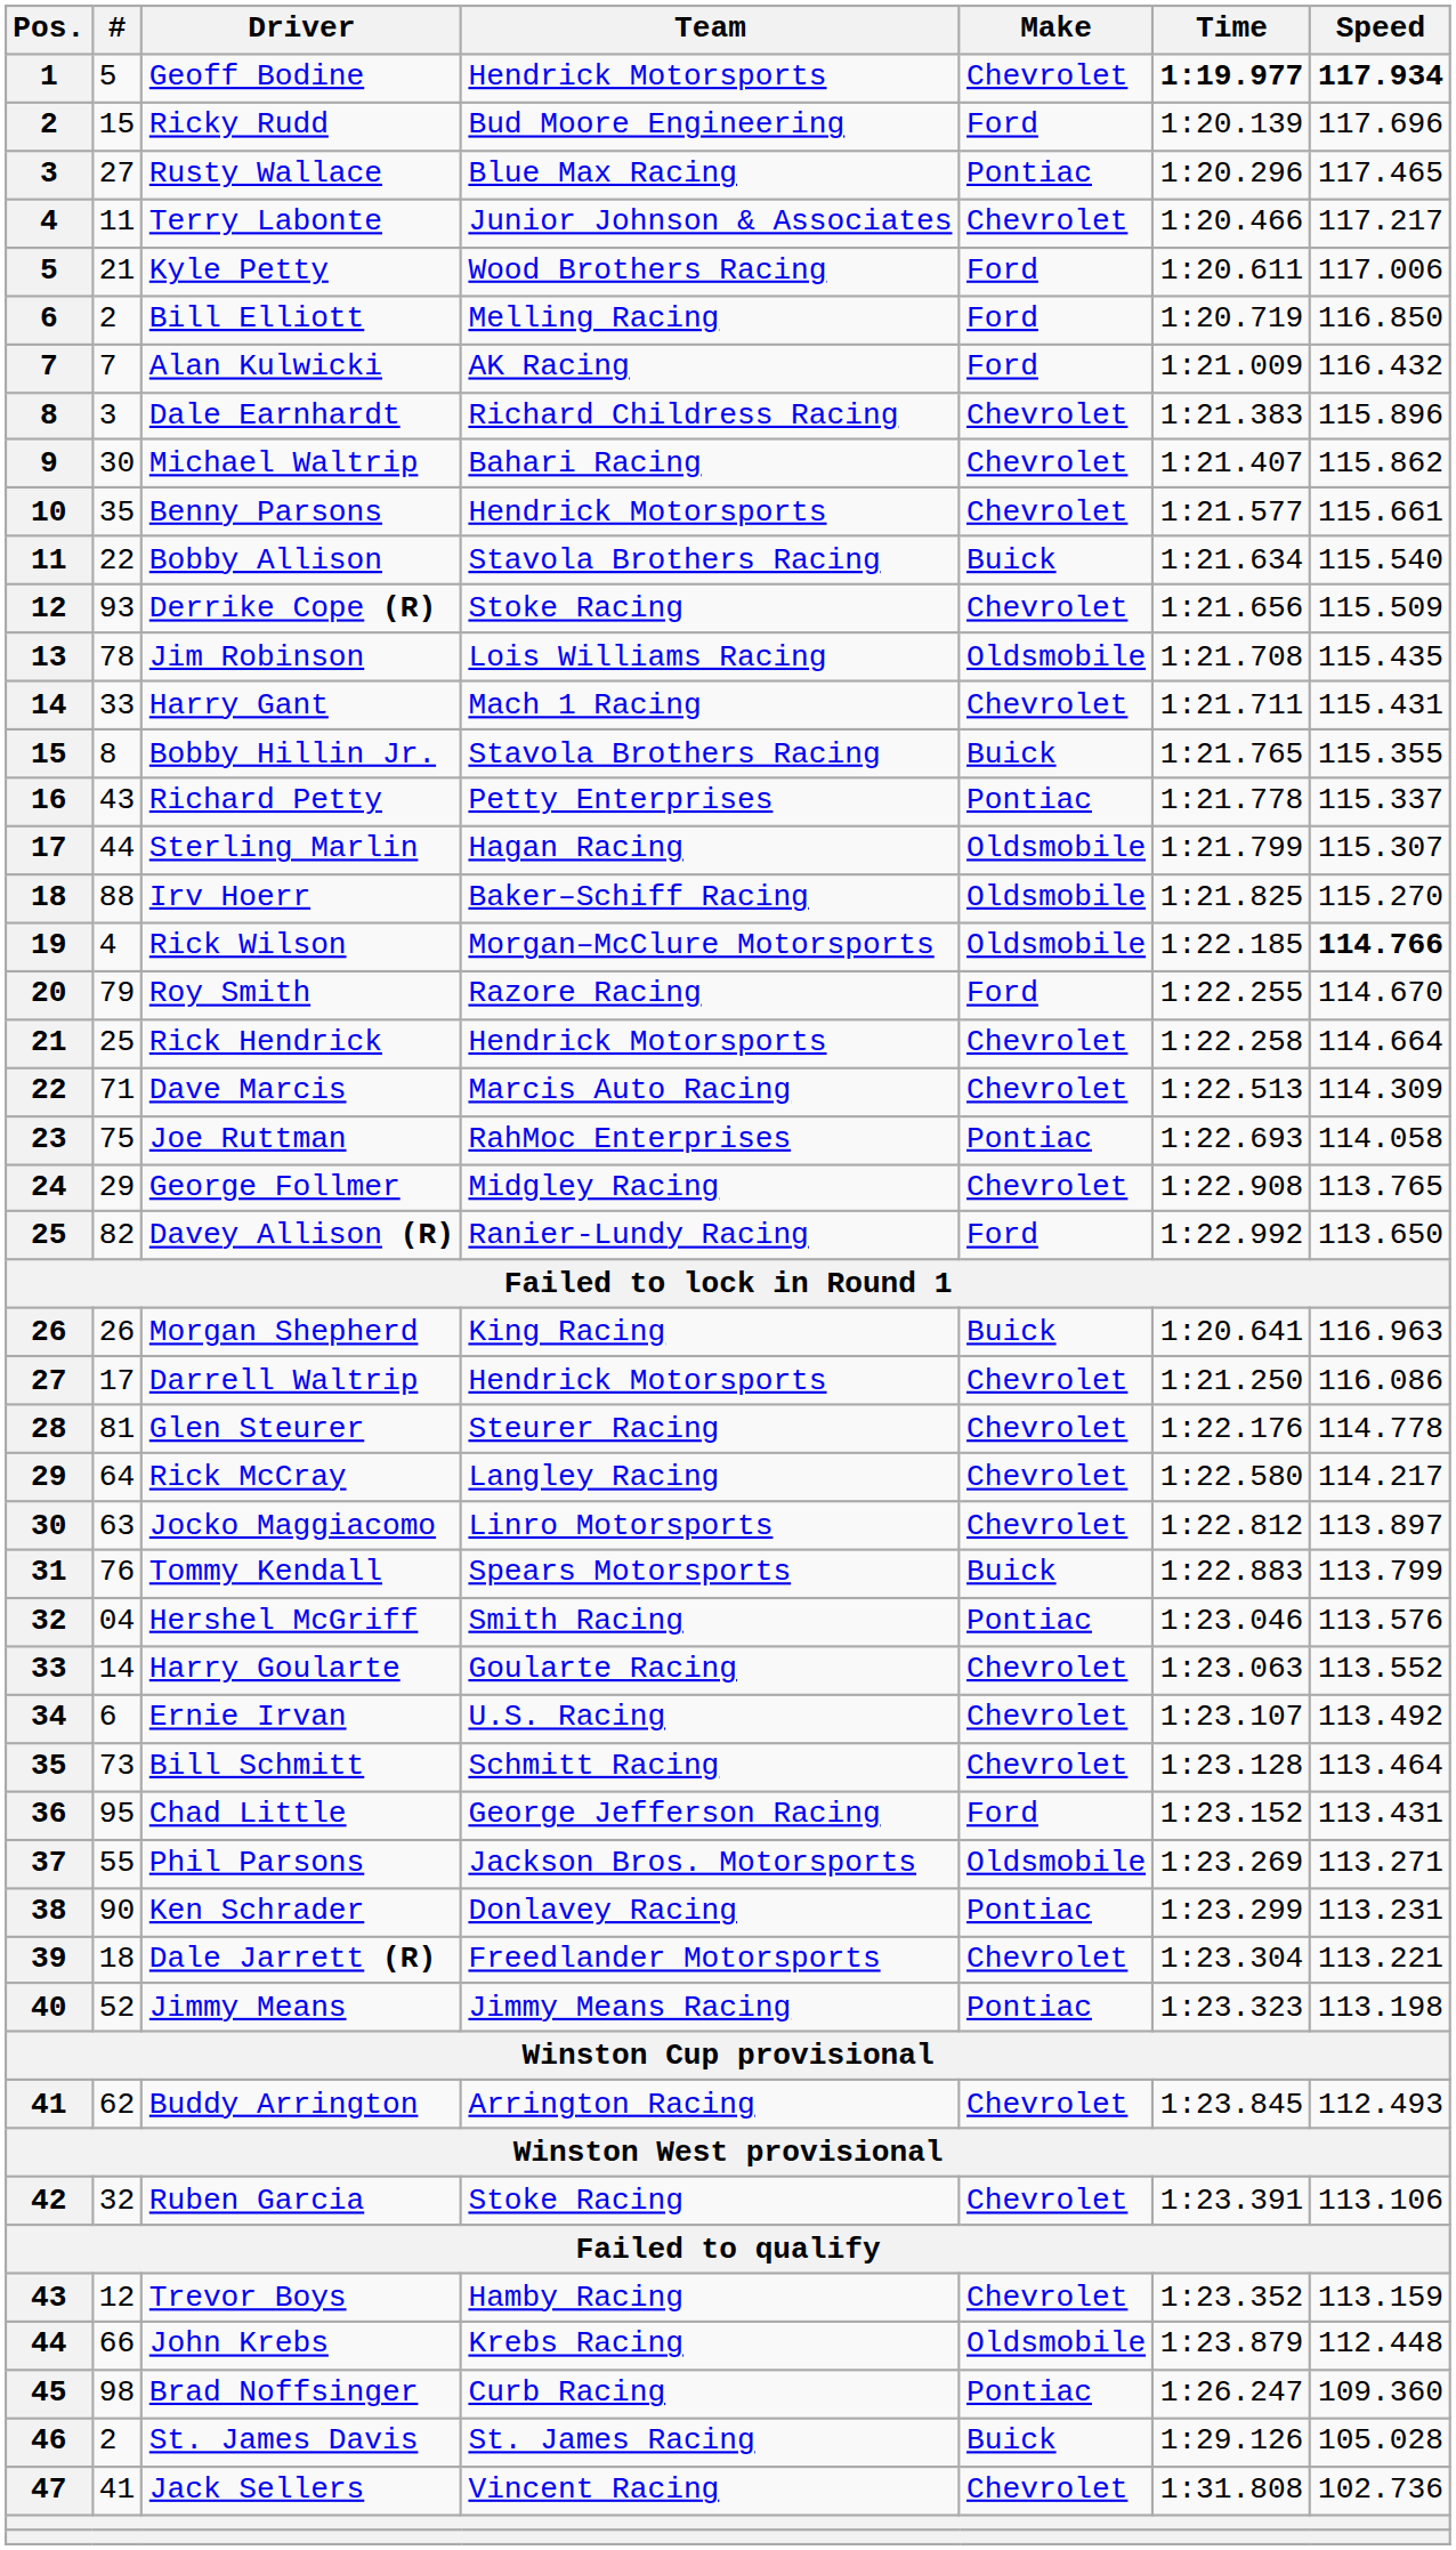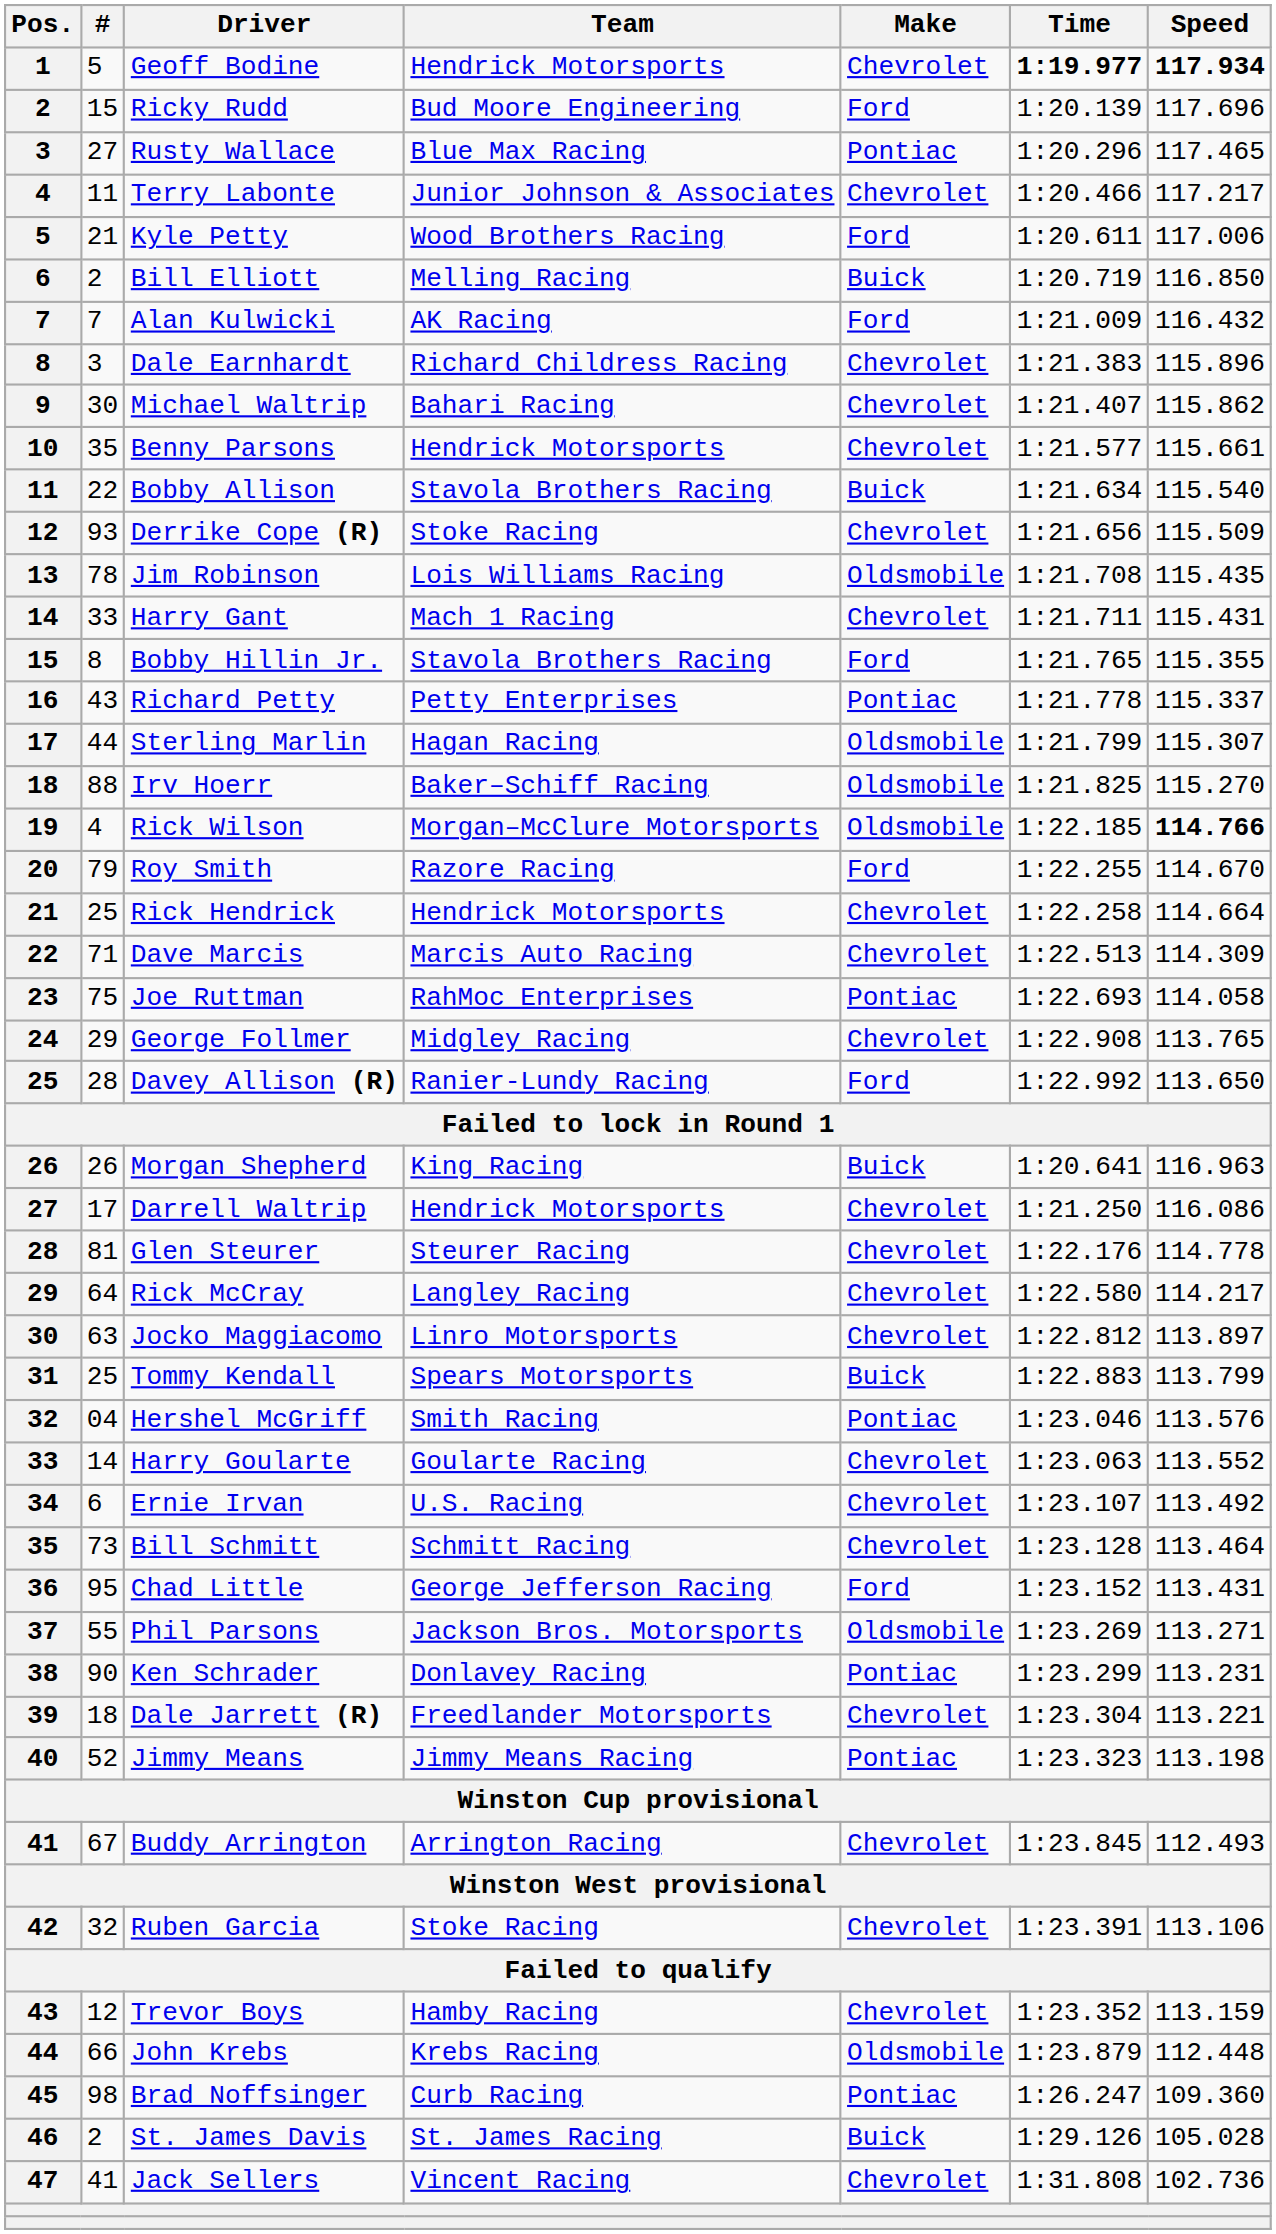 <table class="wikitable" style="font-size:95%">
 <tr>
 <th>Pos.</th>
 <th>#</th>
 <th>Driver</th>
 <th>Team</th>
 <th>Make</th>
 <th>Time</th>
 <th>Speed</th>
 </tr>
 <tr>
 <th>1</th>
 <td>5</td>
 <td><a href='#'>Geoff Bodine</a></td>
 <td><a href='#'>Hendrick Motorsports</a></td>
 <td><a href='#'>Chevrolet</a></td>
 <td><strong>1:19.977</strong></td>
 <td><strong>117.934</strong></td>
 </tr>
 <tr>
 <th>2</th>
 <td>15</td>
 <td><a href='#'>Ricky Rudd</a></td>
 <td><a href='#'>Bud Moore Engineering</a></td>
 <td><a href='#'>Ford</a></td>
 <td>1:20.139</td>
 <td>117.696</td>
 </tr>
 <tr>
 <th>3</th>
 <td>27</td>
 <td><a href='#'>Rusty Wallace</a></td>
 <td><a href='#'>Blue Max Racing</a></td>
 <td><a href='#'>Pontiac</a></td>
 <td>1:20.296</td>
 <td>117.465</td>
 </tr>
 <tr>
 <th>4</th>
 <td>11</td>
 <td><a href='#'>Terry Labonte</a></td>
 <td><a href='#'>Junior Johnson & Associates</a></td>
 <td><a href='#'>Chevrolet</a></td>
 <td>1:20.466</td>
 <td>117.217</td>
 </tr>
 <tr>
 <th>5</th>
 <td>21</td>
 <td><a href='#'>Kyle Petty</a></td>
 <td><a href='#'>Wood Brothers Racing</a></td>
 <td><a href='#'>Ford</a></td>
 <td>1:20.611</td>
 <td>117.006</td>
 </tr>
 <tr>
 <th>6</th>
 <td>2</td>
 <td><a href='#'>Bill Elliott</a></td>
 <td><a href='#'>Melling Racing</a></td>
-<td><a href='#'>Ford</a></td>
+<td><a href='#'>Buick</a></td>
 <td>1:20.719</td>
 <td>116.850</td>
 </tr>
 <tr>
 <th>7</th>
 <td>7</td>
 <td><a href='#'>Alan Kulwicki</a></td>
 <td><a href='#'>AK Racing</a></td>
 <td><a href='#'>Ford</a></td>
 <td>1:21.009</td>
 <td>116.432</td>
 </tr>
 <tr>
 <th>8</th>
 <td>3</td>
 <td><a href='#'>Dale Earnhardt</a></td>
 <td><a href='#'>Richard Childress Racing</a></td>
 <td><a href='#'>Chevrolet</a></td>
 <td>1:21.383</td>
 <td>115.896</td>
 </tr>
 <tr>
 <th>9</th>
 <td>30</td>
 <td><a href='#'>Michael Waltrip</a></td>
 <td><a href='#'>Bahari Racing</a></td>
 <td><a href='#'>Chevrolet</a></td>
 <td>1:21.407</td>
 <td>115.862</td>
 </tr>
 <tr>
 <th>10</th>
 <td>35</td>
 <td><a href='#'>Benny Parsons</a></td>
 <td><a href='#'>Hendrick Motorsports</a></td>
 <td><a href='#'>Chevrolet</a></td>
 <td>1:21.577</td>
 <td>115.661</td>
 </tr>
 <tr>
 <th>11</th>
 <td>22</td>
 <td><a href='#'>Bobby Allison</a></td>
 <td><a href='#'>Stavola Brothers Racing</a></td>
 <td><a href='#'>Buick</a></td>
 <td>1:21.634</td>
 <td>115.540</td>
 </tr>
 <tr>
 <th>12</th>
 <td>93</td>
 <td><a href='#'>Derrike Cope</a> <strong>(R)</strong></td>
 <td><a href='#'>Stoke Racing</a></td>
 <td><a href='#'>Chevrolet</a></td>
 <td>1:21.656</td>
 <td>115.509</td>
 </tr>
 <tr>
 <th>13</th>
 <td>78</td>
 <td><a href='#'>Jim Robinson</a></td>
 <td><a href='#'>Lois Williams Racing</a></td>
 <td><a href='#'>Oldsmobile</a></td>
 <td>1:21.708</td>
 <td>115.435</td>
 </tr>
 <tr>
 <th>14</th>
 <td>33</td>
 <td><a href='#'>Harry Gant</a></td>
 <td><a href='#'>Mach 1 Racing</a></td>
 <td><a href='#'>Chevrolet</a></td>
 <td>1:21.711</td>
 <td>115.431</td>
 </tr>
 <tr>
 <th>15</th>
 <td>8</td>
 <td><a href='#'>Bobby Hillin Jr.</a></td>
 <td><a href='#'>Stavola Brothers Racing</a></td>
-<td><a href='#'>Buick</a></td>
+<td><a href='#'>Ford</a></td>
 <td>1:21.765</td>
 <td>115.355</td>
 </tr>
 <tr>
 <th>16</th>
 <td>43</td>
 <td><a href='#'>Richard Petty</a></td>
 <td><a href='#'>Petty Enterprises</a></td>
 <td><a href='#'>Pontiac</a></td>
 <td>1:21.778</td>
 <td>115.337</td>
 </tr>
 <tr>
 <th>17</th>
 <td>44</td>
 <td><a href='#'>Sterling Marlin</a></td>
 <td><a href='#'>Hagan Racing</a></td>
 <td><a href='#'>Oldsmobile</a></td>
 <td>1:21.799</td>
 <td>115.307</td>
 </tr>
 <tr>
 <th>18</th>
 <td>88</td>
 <td><a href='#'>Irv Hoerr</a></td>
 <td><a href='#'>Baker–Schiff Racing</a></td>
 <td><a href='#'>Oldsmobile</a></td>
 <td>1:21.825</td>
 <td>115.270</td>
 </tr>
 <tr>
 <th>19</th>
 <td>4</td>
 <td><a href='#'>Rick Wilson</a></td>
 <td><a href='#'>Morgan–McClure Motorsports</a></td>
 <td><a href='#'>Oldsmobile</a></td>
 <td>1:22.185</td>
 <td><strong>114.766</strong></td>
 </tr>
 <tr>
 <th>20</th>
 <td>79</td>
 <td><a href='#'>Roy Smith</a></td>
 <td><a href='#'>Razore Racing</a></td>
 <td><a href='#'>Ford</a></td>
 <td>1:22.255</td>
 <td>114.670</td>
 </tr>
 <tr>
 <th>21</th>
 <td>25</td>
 <td><a href='#'>Rick Hendrick</a></td>
 <td><a href='#'>Hendrick Motorsports</a></td>
 <td><a href='#'>Chevrolet</a></td>
 <td>1:22.258</td>
 <td>114.664</td>
 </tr>
 <tr>
 <th>22</th>
 <td>71</td>
 <td><a href='#'>Dave Marcis</a></td>
 <td><a href='#'>Marcis Auto Racing</a></td>
 <td><a href='#'>Chevrolet</a></td>
 <td>1:22.513</td>
 <td>114.309</td>
 </tr>
 <tr>
 <th>23</th>
 <td>75</td>
 <td><a href='#'>Joe Ruttman</a></td>
 <td><a href='#'>RahMoc Enterprises</a></td>
 <td><a href='#'>Pontiac</a></td>
 <td>1:22.693</td>
 <td>114.058</td>
 </tr>
 <tr>
 <th>24</th>
 <td>29</td>
 <td><a href='#'>George Follmer</a></td>
 <td><a href='#'>Midgley Racing</a></td>
 <td><a href='#'>Chevrolet</a></td>
 <td>1:22.908</td>
 <td>113.765</td>
 </tr>
 <tr>
 <th>25</th>
-<td>82</td>
+<td>28</td>
 <td><a href='#'>Davey Allison</a> <strong>(R)</strong></td>
 <td><a href='#'>Ranier-Lundy Racing</a></td>
 <td><a href='#'>Ford</a></td>
 <td>1:22.992</td>
 <td>113.650</td>
 </tr>
 <tr>
 <th colspan="7">Failed to lock in Round 1</th>
 </tr>
 <tr>
 <th>26</th>
 <td>26</td>
 <td><a href='#'>Morgan Shepherd</a></td>
 <td><a href='#'>King Racing</a></td>
 <td><a href='#'>Buick</a></td>
 <td>1:20.641</td>
 <td>116.963</td>
 </tr>
 <tr>
 <th>27</th>
 <td>17</td>
 <td><a href='#'>Darrell Waltrip</a></td>
 <td><a href='#'>Hendrick Motorsports</a></td>
 <td><a href='#'>Chevrolet</a></td>
 <td>1:21.250</td>
 <td>116.086</td>
 </tr>
 <tr>
 <th>28</th>
 <td>81</td>
 <td><a href='#'>Glen Steurer</a></td>
 <td><a href='#'>Steurer Racing</a></td>
 <td><a href='#'>Chevrolet</a></td>
 <td>1:22.176</td>
 <td>114.778</td>
 </tr>
 <tr>
 <th>29</th>
 <td>64</td>
 <td><a href='#'>Rick McCray</a></td>
 <td><a href='#'>Langley Racing</a></td>
 <td><a href='#'>Chevrolet</a></td>
 <td>1:22.580</td>
 <td>114.217</td>
 </tr>
 <tr>
 <th>30</th>
 <td>63</td>
 <td><a href='#'>Jocko Maggiacomo</a></td>
 <td><a href='#'>Linro Motorsports</a></td>
 <td><a href='#'>Chevrolet</a></td>
 <td>1:22.812</td>
 <td>113.897</td>
 </tr>
 <tr>
 <th>31</th>
-<td>76</td>
+<td>25</td>
 <td><a href='#'>Tommy Kendall</a></td>
 <td><a href='#'>Spears Motorsports</a></td>
 <td><a href='#'>Buick</a></td>
 <td>1:22.883</td>
 <td>113.799</td>
 </tr>
 <tr>
 <th>32</th>
 <td>04</td>
 <td><a href='#'>Hershel McGriff</a></td>
 <td><a href='#'>Smith Racing</a></td>
 <td><a href='#'>Pontiac</a></td>
 <td>1:23.046</td>
 <td>113.576</td>
 </tr>
 <tr>
 <th>33</th>
 <td>14</td>
 <td><a href='#'>Harry Goularte</a></td>
 <td><a href='#'>Goularte Racing</a></td>
 <td><a href='#'>Chevrolet</a></td>
 <td>1:23.063</td>
 <td>113.552</td>
 </tr>
 <tr>
 <th>34</th>
 <td>6</td>
 <td><a href='#'>Ernie Irvan</a></td>
 <td><a href='#'>U.S. Racing</a></td>
 <td><a href='#'>Chevrolet</a></td>
 <td>1:23.107</td>
 <td>113.492</td>
 </tr>
 <tr>
 <th>35</th>
 <td>73</td>
 <td><a href='#'>Bill Schmitt</a></td>
 <td><a href='#'>Schmitt Racing</a></td>
 <td><a href='#'>Chevrolet</a></td>
 <td>1:23.128</td>
 <td>113.464</td>
 </tr>
 <tr>
 <th>36</th>
 <td>95</td>
 <td><a href='#'>Chad Little</a></td>
 <td><a href='#'>George Jefferson Racing</a></td>
 <td><a href='#'>Ford</a></td>
 <td>1:23.152</td>
 <td>113.431</td>
 </tr>
 <tr>
 <th>37</th>
 <td>55</td>
 <td><a href='#'>Phil Parsons</a></td>
 <td><a href='#'>Jackson Bros. Motorsports</a></td>
 <td><a href='#'>Oldsmobile</a></td>
 <td>1:23.269</td>
 <td>113.271</td>
 </tr>
 <tr>
 <th>38</th>
 <td>90</td>
 <td><a href='#'>Ken Schrader</a></td>
 <td><a href='#'>Donlavey Racing</a></td>
 <td><a href='#'>Pontiac</a></td>
 <td>1:23.299</td>
 <td>113.231</td>
 </tr>
 <tr>
 <th>39</th>
 <td>18</td>
 <td><a href='#'>Dale Jarrett</a> <strong>(R)</strong></td>
 <td><a href='#'>Freedlander Motorsports</a></td>
 <td><a href='#'>Chevrolet</a></td>
 <td>1:23.304</td>
 <td>113.221</td>
 </tr>
 <tr>
 <th>40</th>
 <td>52</td>
 <td><a href='#'>Jimmy Means</a></td>
 <td><a href='#'>Jimmy Means Racing</a></td>
 <td><a href='#'>Pontiac</a></td>
 <td>1:23.323</td>
 <td>113.198</td>
 </tr>
 <tr>
 <th colspan="7">Winston Cup provisional</th>
 </tr>
 <tr>
 <th>41</th>
-<td>62</td>
+<td>67</td>
 <td><a href='#'>Buddy Arrington</a></td>
 <td><a href='#'>Arrington Racing</a></td>
 <td><a href='#'>Chevrolet</a></td>
 <td>1:23.845</td>
 <td>112.493</td>
 </tr>
 <tr>
 <th colspan="7">Winston West provisional</th>
 </tr>
 <tr>
 <th>42</th>
 <td>32</td>
 <td><a href='#'>Ruben Garcia</a></td>
 <td><a href='#'>Stoke Racing</a></td>
 <td><a href='#'>Chevrolet</a></td>
 <td>1:23.391</td>
 <td>113.106</td>
 </tr>
 <tr>
 <th colspan="7">Failed to qualify</th>
 </tr>
 <tr>
 <th>43</th>
 <td>12</td>
 <td><a href='#'>Trevor Boys</a></td>
 <td><a href='#'>Hamby Racing</a></td>
 <td><a href='#'>Chevrolet</a></td>
 <td>1:23.352</td>
 <td>113.159</td>
 </tr>
 <tr>
 <th>44</th>
 <td>66</td>
 <td><a href='#'>John Krebs</a></td>
 <td><a href='#'>Krebs Racing</a></td>
 <td><a href='#'>Oldsmobile</a></td>
 <td>1:23.879</td>
 <td>112.448</td>
 </tr>
 <tr>
 <th>45</th>
 <td>98</td>
 <td><a href='#'>Brad Noffsinger</a></td>
 <td><a href='#'>Curb Racing</a></td>
 <td><a href='#'>Pontiac</a></td>
 <td>1:26.247</td>
 <td>109.360</td>
 </tr>
 <tr>
 <th>46</th>
 <td>2</td>
 <td><a href='#'>St. James Davis</a></td>
 <td><a href='#'>St. James Racing</a></td>
 <td><a href='#'>Buick</a></td>
 <td>1:29.126</td>
 <td>105.028</td>
 </tr>
 <tr>
 <th>47</th>
 <td>41</td>
 <td><a href='#'>Jack Sellers</a></td>
 <td><a href='#'>Vincent Racing</a></td>
 <td><a href='#'>Chevrolet</a></td>
 <td>1:31.808</td>
 <td>102.736</td>
 </tr>
 <tr>
 <th colspan="7"></th>
 </tr>
 <tr>
 <th colspan="7"></th>
 </tr>
 </table>
